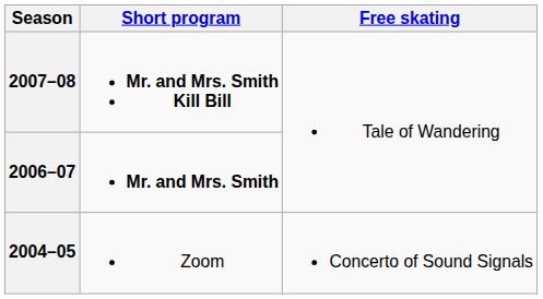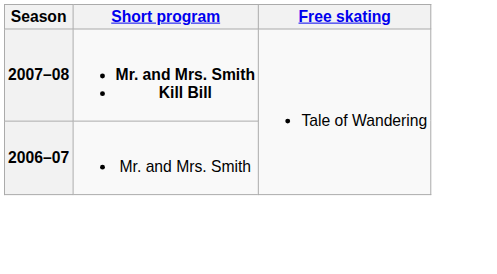 <table class=wikitable style=text-align:center>
 <tr>
 <th>Season</th>
 <th><a href='#'>Short program</a></th>
 <th><a href='#'>Free skating</a></th>
 </tr>
 <tr>
 <th>2007–08 <br> </th>
 <td><strong><br><ul><li>Mr. and Mrs. Smith <br></li><li>Kill Bill</li></ul></strong></td>
 <td rowspan=2><br><ul><li>Tale of Wandering <br></li></ul></td>
 </tr>
 <tr>
 <th>2006–07 <br> </th>
-<td><strong><br><ul><li>Mr. and Mrs. Smith</li></ul></strong></td>
-</tr>
-<tr>
-<th>2004–05 <br> </th>
-<td><br><ul><li>Zoom <br></li></ul></td>
-<td><br><ul><li>Concerto of Sound Signals</li></ul></td>
+<td><br><ul><li>Mr. and Mrs. Smith</li></ul></td>
 </tr>
 </table>
